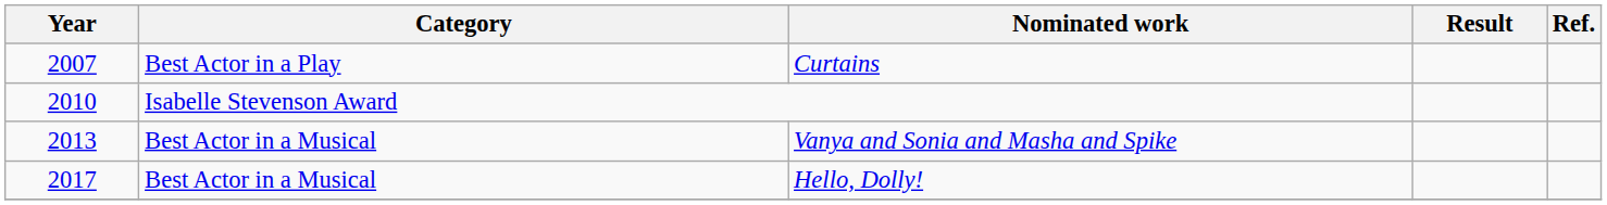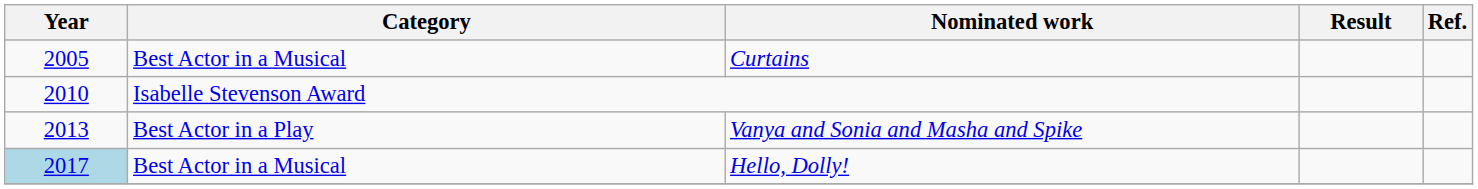 <table class=wikitable>
 <tr>
 <th scope="col" style="width:5em;">Year</th>
 <th scope="col" style="width:26em;">Category</th>
 <th scope="col" style="width:25em;">Nominated work</th>
 <th scope="col" style="width:5em;">Result</th>
 <th>Ref.</th>
 </tr>
 <tr>
-<td style="text-align:center;"><a href='#'>2007</a></td>
-<td><a href='#'>Best Actor in a Play</a></td>
+<td style="text-align:center;"><a href='#'>2005</a></td>
+<td><a href='#'>Best Actor in a Musical</a></td>
 <td><em><a href='#'>Curtains</a></em></td>
 <td></td>
 <td></td>
 </tr>
 <tr>
 <td style="text-align:center;"><a href='#'>2010</a></td>
 <td colspan="2"><a href='#'>Isabelle Stevenson Award</a></td>
 <td></td>
 <td></td>
 </tr>
 <tr>
 <td style="text-align:center;"><a href='#'>2013</a></td>
-<td><a href='#'>Best Actor in a Musical</a></td>
+<td><a href='#'>Best Actor in a Play</a></td>
 <td><em><a href='#'>Vanya and Sonia and Masha and Spike</a></em></td>
 <td></td>
 <td></td>
 </tr>
 <tr>
-<td style="text-align:center;"><a href='#'>2017</a></td>
+<td style="background: lightblue; text-align:center;"><a href='#'>2017</a></td>
 <td><a href='#'>Best Actor in a Musical</a></td>
 <td><em><a href='#'>Hello, Dolly!</a></em></td>
 <td></td>
 <td></td>
 </tr>
 <tr>
 </tr>
 </table>
